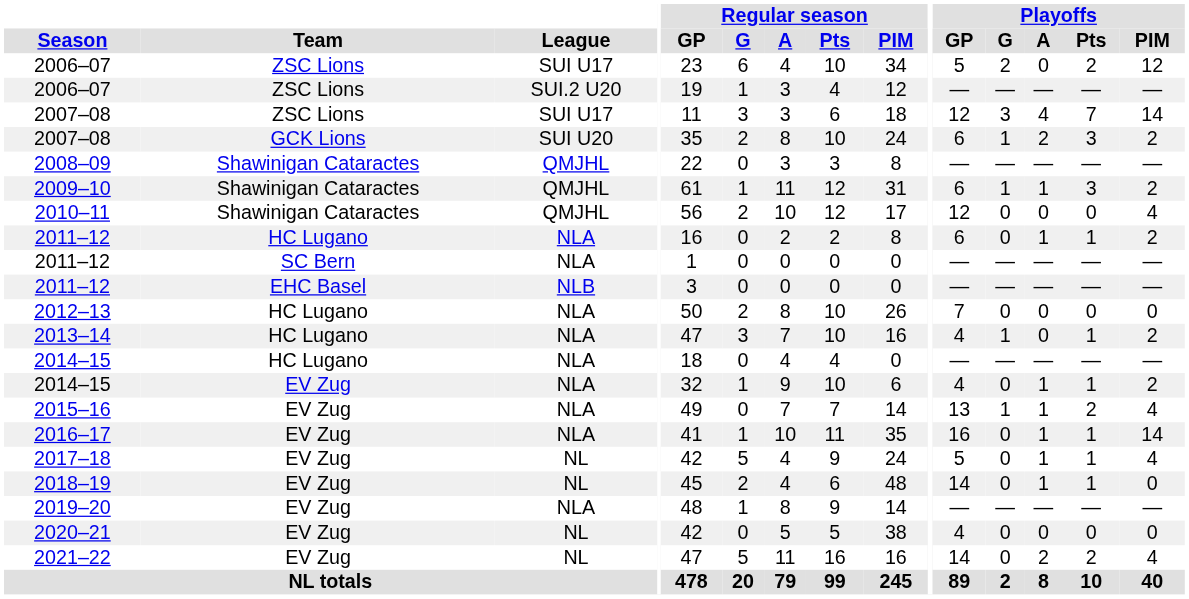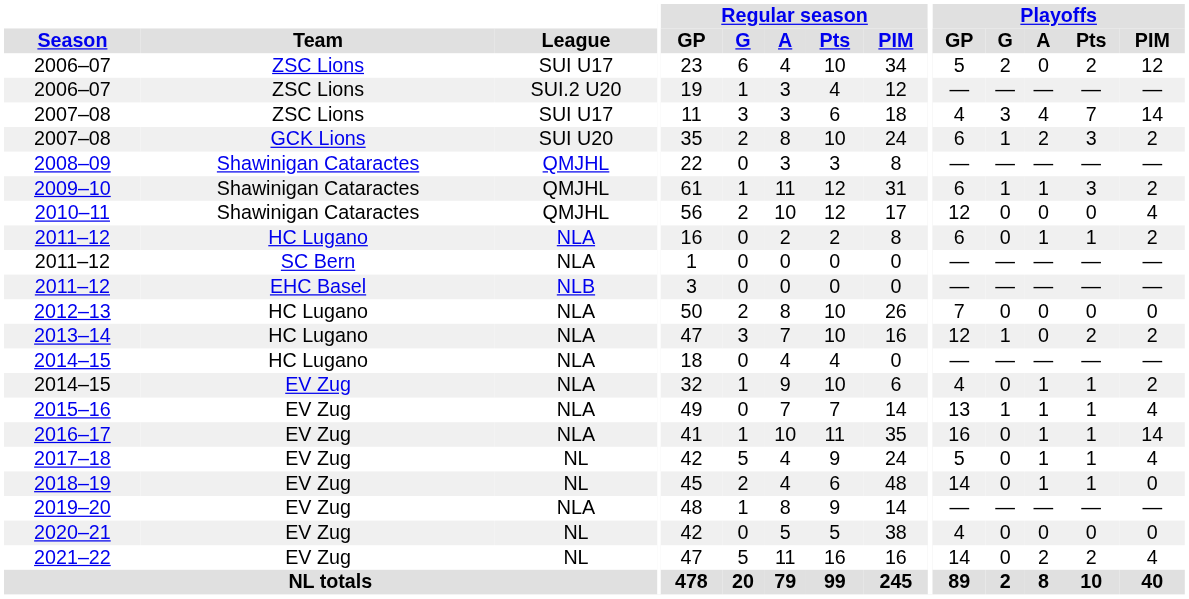 <table border="0" cellpadding="1" cellspacing="0" style="text-align:center; width:60em">
 <tr bgcolor="#e0e0e0">
 <th colspan="3" bgcolor="#ffffff"></th>
 <th rowspan="99" bgcolor="#ffffff"></th>
 <th colspan="5"><a href='#'>Regular season</a></th>
 <th rowspan="99" bgcolor="#ffffff"></th>
 <th colspan="5"><a href='#'>Playoffs</a></th>
 </tr>
 <tr bgcolor="#e0e0e0">
 <th><a href='#'>Season</a></th>
 <th>Team</th>
 <th>League</th>
 <th>GP</th>
 <th><a href='#'>G</a></th>
 <th><a href='#'>A</a></th>
 <th><a href='#'>Pts</a></th>
 <th><a href='#'>PIM</a></th>
 <th>GP</th>
 <th>G</th>
 <th>A</th>
 <th>Pts</th>
 <th>PIM</th>
 </tr>
 <tr>
 <td>2006–07</td>
 <td><a href='#'>ZSC Lions</a></td>
 <td>SUI U17</td>
 <td>23</td>
 <td>6</td>
 <td>4</td>
 <td>10</td>
 <td>34</td>
 <td>5</td>
 <td>2</td>
 <td>0</td>
 <td>2</td>
 <td>12</td>
 </tr>
 <tr bgcolor="#f0f0f0">
 <td>2006–07</td>
 <td>ZSC Lions</td>
 <td>SUI.2 U20</td>
 <td>19</td>
 <td>1</td>
 <td>3</td>
 <td>4</td>
 <td>12</td>
 <td>—</td>
 <td>—</td>
 <td>—</td>
 <td>—</td>
 <td>—</td>
 </tr>
 <tr>
 <td>2007–08</td>
 <td>ZSC Lions</td>
 <td>SUI U17</td>
 <td>11</td>
 <td>3</td>
 <td>3</td>
 <td>6</td>
 <td>18</td>
-<td>12</td>
+<td>4</td>
 <td>3</td>
 <td>4</td>
 <td>7</td>
 <td>14</td>
 </tr>
 <tr bgcolor="#f0f0f0">
 <td>2007–08</td>
 <td><a href='#'>GCK Lions</a></td>
 <td>SUI U20</td>
 <td>35</td>
 <td>2</td>
 <td>8</td>
 <td>10</td>
 <td>24</td>
 <td>6</td>
 <td>1</td>
 <td>2</td>
 <td>3</td>
 <td>2</td>
 </tr>
 <tr>
 <td><a href='#'>2008–09</a></td>
 <td><a href='#'>Shawinigan Cataractes</a></td>
 <td><a href='#'>QMJHL</a></td>
 <td>22</td>
 <td>0</td>
 <td>3</td>
 <td>3</td>
 <td>8</td>
 <td>—</td>
 <td>—</td>
 <td>—</td>
 <td>—</td>
 <td>—</td>
 </tr>
 <tr bgcolor="#f0f0f0">
 <td><a href='#'>2009–10</a></td>
 <td>Shawinigan Cataractes</td>
 <td>QMJHL</td>
 <td>61</td>
 <td>1</td>
 <td>11</td>
 <td>12</td>
 <td>31</td>
 <td>6</td>
 <td>1</td>
 <td>1</td>
 <td>3</td>
 <td>2</td>
 </tr>
 <tr>
 <td><a href='#'>2010–11</a></td>
 <td>Shawinigan Cataractes</td>
 <td>QMJHL</td>
 <td>56</td>
 <td>2</td>
 <td>10</td>
 <td>12</td>
 <td>17</td>
 <td>12</td>
 <td>0</td>
 <td>0</td>
 <td>0</td>
 <td>4</td>
 </tr>
 <tr bgcolor="#f0f0f0">
 <td><a href='#'>2011–12</a></td>
 <td><a href='#'>HC Lugano</a></td>
 <td><a href='#'>NLA</a></td>
 <td>16</td>
 <td>0</td>
 <td>2</td>
 <td>2</td>
 <td>8</td>
 <td>6</td>
 <td>0</td>
 <td>1</td>
 <td>1</td>
 <td>2</td>
 </tr>
 <tr>
 <td>2011–12</td>
 <td><a href='#'>SC Bern</a></td>
 <td>NLA</td>
 <td>1</td>
 <td>0</td>
 <td>0</td>
 <td>0</td>
 <td>0</td>
 <td>—</td>
 <td>—</td>
 <td>—</td>
 <td>—</td>
 <td>—</td>
 </tr>
 <tr bgcolor="#f0f0f0">
 <td><a href='#'>2011–12</a></td>
 <td><a href='#'>EHC Basel</a></td>
 <td><a href='#'>NLB</a></td>
 <td>3</td>
 <td>0</td>
 <td>0</td>
 <td>0</td>
 <td>0</td>
 <td>—</td>
 <td>—</td>
 <td>—</td>
 <td>—</td>
 <td>—</td>
 </tr>
 <tr>
 <td><a href='#'>2012–13</a></td>
 <td>HC Lugano</td>
 <td>NLA</td>
 <td>50</td>
 <td>2</td>
 <td>8</td>
 <td>10</td>
 <td>26</td>
 <td>7</td>
 <td>0</td>
 <td>0</td>
 <td>0</td>
 <td>0</td>
 </tr>
 <tr bgcolor="#f0f0f0">
 <td><a href='#'>2013–14</a></td>
 <td>HC Lugano</td>
 <td>NLA</td>
 <td>47</td>
 <td>3</td>
 <td>7</td>
 <td>10</td>
 <td>16</td>
-<td>4</td>
+<td>12</td>
 <td>1</td>
 <td>0</td>
-<td>1</td>
+<td>2</td>
 <td>2</td>
 </tr>
 <tr>
 <td><a href='#'>2014–15</a></td>
 <td>HC Lugano</td>
 <td>NLA</td>
 <td>18</td>
 <td>0</td>
 <td>4</td>
 <td>4</td>
 <td>0</td>
 <td>—</td>
 <td>—</td>
 <td>—</td>
 <td>—</td>
 <td>—</td>
 </tr>
 <tr bgcolor="#f0f0f0">
 <td>2014–15</td>
 <td><a href='#'>EV Zug</a></td>
 <td>NLA</td>
 <td>32</td>
 <td>1</td>
 <td>9</td>
 <td>10</td>
 <td>6</td>
 <td>4</td>
 <td>0</td>
 <td>1</td>
 <td>1</td>
 <td>2</td>
 </tr>
 <tr>
 <td><a href='#'>2015–16</a></td>
 <td>EV Zug</td>
 <td>NLA</td>
 <td>49</td>
 <td>0</td>
 <td>7</td>
 <td>7</td>
 <td>14</td>
 <td>13</td>
 <td>1</td>
 <td>1</td>
-<td>2</td>
+<td>1</td>
 <td>4</td>
 </tr>
 <tr bgcolor="#f0f0f0">
 <td><a href='#'>2016–17</a></td>
 <td>EV Zug</td>
 <td>NLA</td>
 <td>41</td>
 <td>1</td>
 <td>10</td>
 <td>11</td>
 <td>35</td>
 <td>16</td>
 <td>0</td>
 <td>1</td>
 <td>1</td>
 <td>14</td>
 </tr>
 <tr>
 <td><a href='#'>2017–18</a></td>
 <td>EV Zug</td>
 <td>NL</td>
 <td>42</td>
 <td>5</td>
 <td>4</td>
 <td>9</td>
 <td>24</td>
 <td>5</td>
 <td>0</td>
 <td>1</td>
 <td>1</td>
 <td>4</td>
 </tr>
 <tr bgcolor="#f0f0f0">
 <td><a href='#'>2018–19</a></td>
 <td>EV Zug</td>
 <td>NL</td>
 <td>45</td>
 <td>2</td>
 <td>4</td>
 <td>6</td>
 <td>48</td>
 <td>14</td>
 <td>0</td>
 <td>1</td>
 <td>1</td>
 <td>0</td>
 </tr>
 <tr>
 <td><a href='#'>2019–20</a></td>
 <td>EV Zug</td>
 <td>NLA</td>
 <td>48</td>
 <td>1</td>
 <td>8</td>
 <td>9</td>
 <td>14</td>
 <td>—</td>
 <td>—</td>
 <td>—</td>
 <td>—</td>
 <td>—</td>
 </tr>
 <tr bgcolor="#f0f0f0">
 <td><a href='#'>2020–21</a></td>
 <td>EV Zug</td>
 <td>NL</td>
 <td>42</td>
 <td>0</td>
 <td>5</td>
 <td>5</td>
 <td>38</td>
 <td>4</td>
 <td>0</td>
 <td>0</td>
 <td>0</td>
 <td>0</td>
 </tr>
 <tr>
 <td><a href='#'>2021–22</a></td>
 <td>EV Zug</td>
 <td>NL</td>
 <td>47</td>
 <td>5</td>
 <td>11</td>
 <td>16</td>
 <td>16</td>
 <td>14</td>
 <td>0</td>
 <td>2</td>
 <td>2</td>
 <td>4</td>
 </tr>
 <tr bgcolor="#e0e0e0">
 <th colspan="3">NL totals</th>
 <th>478</th>
 <th>20</th>
 <th>79</th>
 <th>99</th>
 <th>245</th>
 <th>89</th>
 <th>2</th>
 <th>8</th>
 <th>10</th>
 <th>40</th>
 </tr>
 </table>
